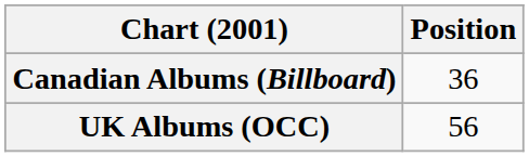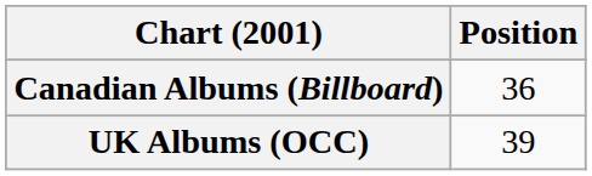 <table class="wikitable sortable plainrowheaders" style="text-align:center">
 <tr>
 <th scope="col">Chart (2001)</th>
 <th scope="col">Position</th>
 </tr>
 <tr>
 <th scope="row">Canadian Albums (<em>Billboard</em>) </th>
 <td>36</td>
 </tr>
 <tr>
 <th scope="row">UK Albums (OCC)</th>
-<td>56</td>
+<td>39</td>
 </tr>
 </table>
